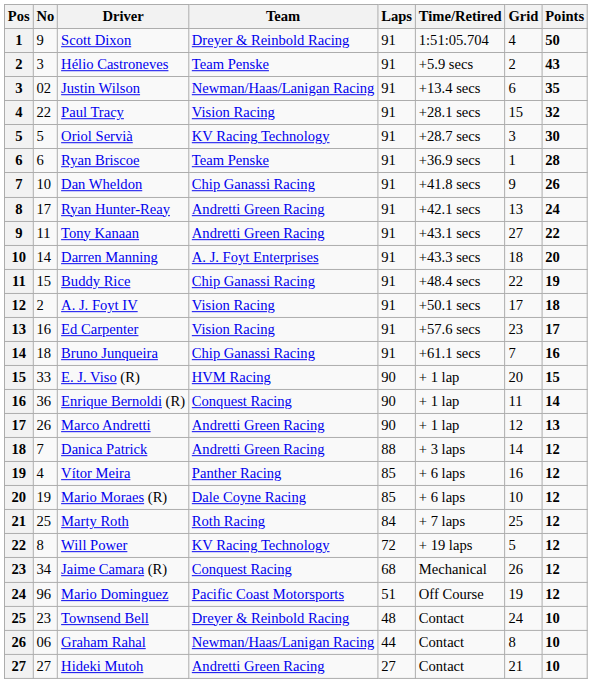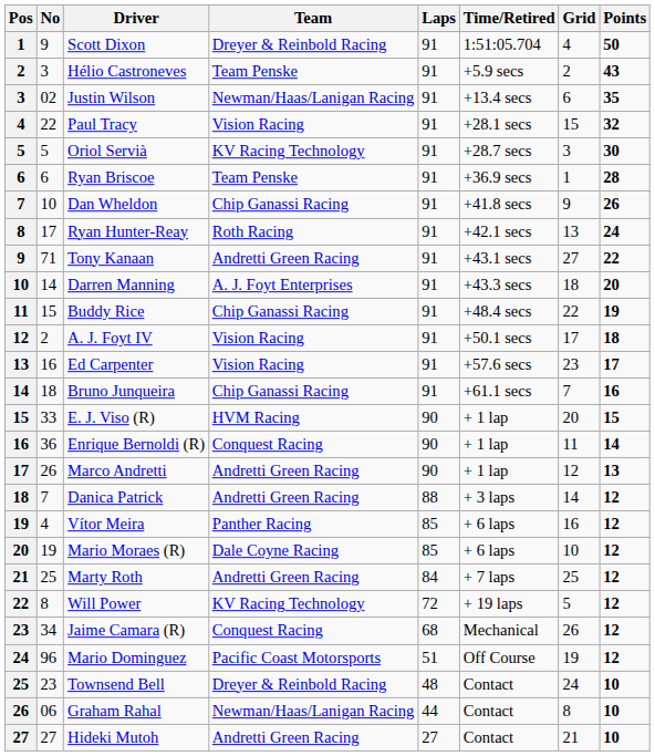 <table class="wikitable" style="font-size:95%;">
 <tr>
 <th>Pos</th>
 <th>No</th>
 <th>Driver</th>
 <th>Team</th>
 <th>Laps</th>
 <th>Time/Retired</th>
 <th>Grid</th>
 <th>Points</th>
 </tr>
 <tr>
 <th>1</th>
 <td>9</td>
 <td> <a href='#'>Scott Dixon</a></td>
 <td><a href='#'>Dreyer & Reinbold Racing</a></td>
 <td>91</td>
 <td>1:51:05.704</td>
 <td>4</td>
 <td><strong>50</strong></td>
 </tr>
 <tr>
 <th>2</th>
 <td>3</td>
 <td> <a href='#'>Hélio Castroneves</a></td>
 <td><a href='#'>Team Penske</a></td>
 <td>91</td>
 <td>+5.9 secs</td>
 <td>2</td>
 <td><strong>43</strong></td>
 </tr>
 <tr>
 <th>3</th>
 <td>02</td>
 <td> <a href='#'>Justin Wilson</a></td>
 <td><a href='#'>Newman/Haas/Lanigan Racing</a></td>
 <td>91</td>
 <td>+13.4 secs</td>
 <td>6</td>
 <td><strong>35</strong></td>
 </tr>
 <tr>
 <th>4</th>
 <td>22</td>
 <td> <a href='#'>Paul Tracy</a></td>
 <td><a href='#'>Vision Racing</a></td>
 <td>91</td>
 <td>+28.1 secs</td>
 <td>15</td>
 <td><strong>32</strong></td>
 </tr>
 <tr>
 <th>5</th>
 <td>5</td>
 <td> <a href='#'>Oriol Servià</a></td>
 <td><a href='#'>KV Racing Technology</a></td>
 <td>91</td>
 <td>+28.7 secs</td>
 <td>3</td>
 <td><strong>30</strong></td>
 </tr>
 <tr>
 <th>6</th>
 <td>6</td>
 <td> <a href='#'>Ryan Briscoe</a></td>
 <td><a href='#'>Team Penske</a></td>
 <td>91</td>
 <td>+36.9 secs</td>
 <td>1</td>
 <td><strong>28</strong></td>
 </tr>
 <tr>
 <th>7</th>
 <td>10</td>
 <td> <a href='#'>Dan Wheldon</a></td>
 <td><a href='#'>Chip Ganassi Racing</a></td>
 <td>91</td>
 <td>+41.8 secs</td>
 <td>9</td>
 <td><strong>26</strong></td>
 </tr>
 <tr>
 <th>8</th>
 <td>17</td>
 <td> <a href='#'>Ryan Hunter-Reay</a></td>
-<td><a href='#'>Andretti Green Racing</a></td>
+<td><a href='#'>Roth Racing</a></td>
 <td>91</td>
 <td>+42.1 secs</td>
 <td>13</td>
 <td><strong>24</strong></td>
 </tr>
 <tr>
 <th>9</th>
-<td>11</td>
+<td>71</td>
 <td> <a href='#'>Tony Kanaan</a></td>
 <td><a href='#'>Andretti Green Racing</a></td>
 <td>91</td>
 <td>+43.1 secs</td>
 <td>27</td>
 <td><strong>22</strong></td>
 </tr>
 <tr>
 <th>10</th>
 <td>14</td>
 <td> <a href='#'>Darren Manning</a></td>
 <td><a href='#'>A. J. Foyt Enterprises</a></td>
 <td>91</td>
 <td>+43.3 secs</td>
 <td>18</td>
 <td><strong>20</strong></td>
 </tr>
 <tr>
 <th>11</th>
 <td>15</td>
 <td> <a href='#'>Buddy Rice</a></td>
 <td><a href='#'>Chip Ganassi Racing</a></td>
 <td>91</td>
 <td>+48.4 secs</td>
 <td>22</td>
 <td><strong>19</strong></td>
 </tr>
 <tr>
 <th>12</th>
 <td>2</td>
 <td> <a href='#'>A. J. Foyt IV</a></td>
 <td><a href='#'>Vision Racing</a></td>
 <td>91</td>
 <td>+50.1 secs</td>
 <td>17</td>
 <td><strong>18</strong></td>
 </tr>
 <tr>
 <th>13</th>
 <td>16</td>
 <td> <a href='#'>Ed Carpenter</a></td>
 <td><a href='#'>Vision Racing</a></td>
 <td>91</td>
 <td>+57.6 secs</td>
 <td>23</td>
 <td><strong>17</strong></td>
 </tr>
 <tr>
 <th>14</th>
 <td>18</td>
 <td> <a href='#'>Bruno Junqueira</a></td>
 <td><a href='#'>Chip Ganassi Racing</a></td>
 <td>91</td>
 <td>+61.1 secs</td>
 <td>7</td>
 <td><strong>16</strong></td>
 </tr>
 <tr>
 <th>15</th>
 <td>33</td>
 <td> <a href='#'>E. J. Viso</a> (R)</td>
 <td><a href='#'>HVM Racing</a></td>
 <td>90</td>
 <td>+ 1 lap</td>
 <td>20</td>
 <td><strong>15</strong></td>
 </tr>
 <tr>
 <th>16</th>
 <td>36</td>
 <td> <a href='#'>Enrique Bernoldi</a> (R)</td>
 <td><a href='#'>Conquest Racing</a></td>
 <td>90</td>
 <td>+ 1 lap</td>
 <td>11</td>
 <td><strong>14</strong></td>
 </tr>
 <tr>
 <th>17</th>
 <td>26</td>
 <td> <a href='#'>Marco Andretti</a></td>
 <td><a href='#'>Andretti Green Racing</a></td>
 <td>90</td>
 <td>+ 1 lap</td>
 <td>12</td>
 <td><strong>13</strong></td>
 </tr>
 <tr>
 <th>18</th>
 <td>7</td>
 <td> <a href='#'>Danica Patrick</a></td>
 <td><a href='#'>Andretti Green Racing</a></td>
 <td>88</td>
 <td>+ 3 laps</td>
 <td>14</td>
 <td><strong>12</strong></td>
 </tr>
 <tr>
 <th>19</th>
 <td>4</td>
 <td> <a href='#'>Vítor Meira</a></td>
 <td><a href='#'>Panther Racing</a></td>
 <td>85</td>
 <td>+ 6 laps</td>
 <td>16</td>
 <td><strong>12</strong></td>
 </tr>
 <tr>
 <th>20</th>
 <td>19</td>
 <td> <a href='#'>Mario Moraes</a> (R)</td>
 <td><a href='#'>Dale Coyne Racing</a></td>
 <td>85</td>
 <td>+ 6 laps</td>
 <td>10</td>
 <td><strong>12</strong></td>
 </tr>
 <tr>
 <th>21</th>
 <td>25</td>
 <td> <a href='#'>Marty Roth</a></td>
-<td><a href='#'>Roth Racing</a></td>
+<td><a href='#'>Andretti Green Racing</a></td>
 <td>84</td>
 <td>+ 7 laps</td>
 <td>25</td>
 <td><strong>12</strong></td>
 </tr>
 <tr>
 <th>22</th>
 <td>8</td>
 <td> <a href='#'>Will Power</a></td>
 <td><a href='#'>KV Racing Technology</a></td>
 <td>72</td>
 <td>+ 19 laps</td>
 <td>5</td>
 <td><strong>12</strong></td>
 </tr>
 <tr>
 <th>23</th>
 <td>34</td>
 <td> <a href='#'>Jaime Camara</a> (R)</td>
 <td><a href='#'>Conquest Racing</a></td>
 <td>68</td>
 <td>Mechanical</td>
 <td>26</td>
 <td><strong>12</strong></td>
 </tr>
 <tr>
 <th>24</th>
 <td>96</td>
 <td> <a href='#'>Mario Dominguez</a></td>
 <td><a href='#'>Pacific Coast Motorsports</a></td>
 <td>51</td>
 <td>Off Course</td>
 <td>19</td>
 <td><strong>12</strong></td>
 </tr>
 <tr>
 <th>25</th>
 <td>23</td>
 <td> <a href='#'>Townsend Bell</a></td>
 <td><a href='#'>Dreyer & Reinbold Racing</a></td>
 <td>48</td>
 <td>Contact</td>
 <td>24</td>
 <td><strong>10</strong></td>
 </tr>
 <tr>
 <th>26</th>
 <td>06</td>
 <td> <a href='#'>Graham Rahal</a></td>
 <td><a href='#'>Newman/Haas/Lanigan Racing</a></td>
 <td>44</td>
 <td>Contact</td>
 <td>8</td>
 <td><strong>10</strong></td>
 </tr>
 <tr>
 <th>27</th>
 <td>27</td>
 <td> <a href='#'>Hideki Mutoh</a></td>
 <td><a href='#'>Andretti Green Racing</a></td>
 <td>27</td>
 <td>Contact</td>
 <td>21</td>
 <td><strong>10</strong></td>
 </tr>
 </table>
